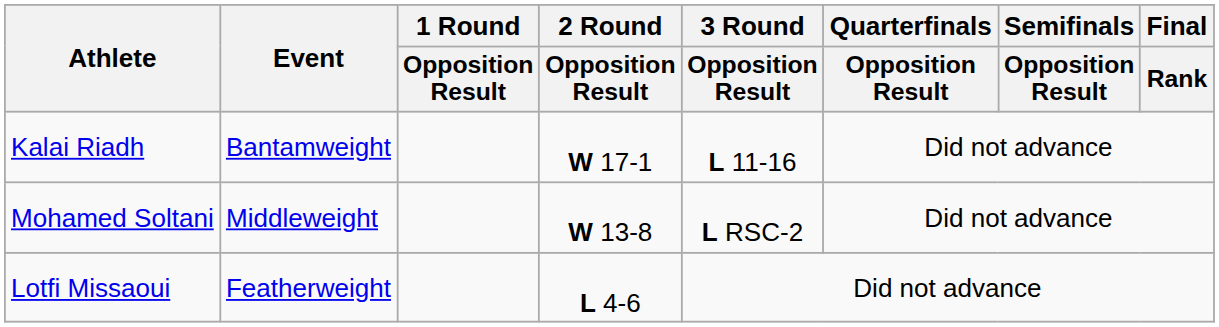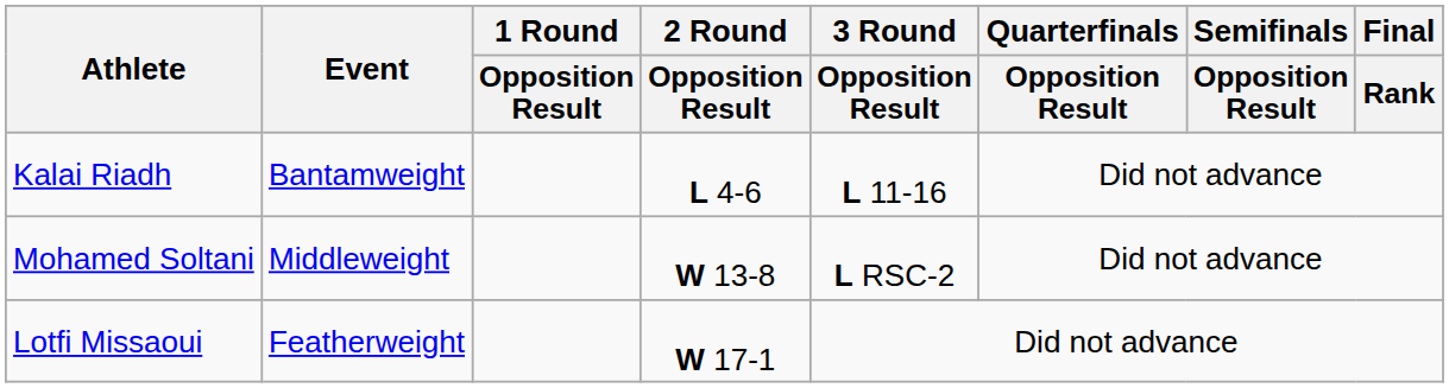 <table class="wikitable" style="font-size:90%">
 <tr>
 <th rowspan="2">Athlete</th>
 <th rowspan="2">Event</th>
 <th>1 Round</th>
 <th>2 Round</th>
 <th>3 Round</th>
 <th>Quarterfinals</th>
 <th>Semifinals</th>
 <th colspan=2>Final</th>
 </tr>
 <tr style="font-size:95%">
 <th>Opposition<br>Result</th>
 <th>Opposition<br>Result</th>
 <th>Opposition<br>Result</th>
 <th>Opposition<br>Result</th>
 <th>Opposition<br>Result</th>
 <th colspan=2>Rank</th>
 </tr>
 <tr align=center>
 <td align=left><a href='#'>Kalai Riadh</a></td>
 <td align=left><a href='#'>Bantamweight</a></td>
 <td></td>
-<td><br><strong>W</strong> 17-1</td>
+<td><br><strong>L</strong> 4-6</td>
 <td><br><strong>L</strong> 11-16</td>
 <td colspan=6>Did not advance</td>
 </tr>
 <tr align=center>
 <td align=left><a href='#'>Mohamed Soltani</a></td>
 <td align=left><a href='#'>Middleweight</a></td>
 <td></td>
 <td><br><strong>W</strong> 13-8</td>
 <td><br><strong>L</strong> RSC-2</td>
 <td colspan=4>Did not advance</td>
 </tr>
 <tr align=center>
 <td align=left><a href='#'>Lotfi Missaoui</a></td>
 <td align=left><a href='#'>Featherweight</a></td>
 <td></td>
-<td><br><strong>L</strong> 4-6</td>
+<td><br><strong>W</strong> 17-1</td>
 <td colspan=6>Did not advance</td>
 </tr>
 </table>
